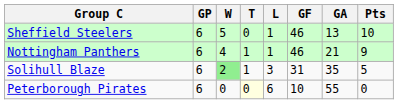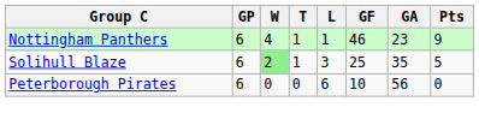 <table class="wikitable">
 <tr>
 <th width="40%">Group C</th>
 <th width="5%">GP</th>
 <th width="5%">W</th>
 <th width="5%">T</th>
 <th width="5%">L</th>
 <th width="7.5%">GF</th>
 <th width="7.5%">GA</th>
 <th width="7.5%">Pts</th>
 </tr>
 <tr bgcolor="#CCFFCC">
-<td><a href='#'>Sheffield Steelers</a></td>
-<td>6</td>
-<td>5</td>
-<td>0</td>
-<td>1</td>
-<td>46</td>
-<td>13</td>
-<td>10</td>
-</tr>
-<tr bgcolor="#CCFFCC">
 <td><a href='#'>Nottingham Panthers</a></td>
 <td>6</td>
 <td>4</td>
 <td>1</td>
 <td>1</td>
 <td>46</td>
-<td>21</td>
+<td>23</td>
 <td>9</td>
 </tr>
 <tr>
 <td><a href='#'>Solihull Blaze</a></td>
 <td>6</td>
 <td style="background: lightgreen;">2</td>
 <td>1</td>
 <td>3</td>
-<td>31</td>
+<td>25</td>
 <td>35</td>
 <td>5</td>
 </tr>
 <tr>
 <td><a href='#'>Peterborough Pirates</a></td>
 <td>6</td>
 <td>0</td>
-<td style="background: lightyellow;">0</td>
+<td>0</td>
 <td>6</td>
 <td>10</td>
-<td>55</td>
+<td>56</td>
 <td>0</td>
 </tr>
 </table>
